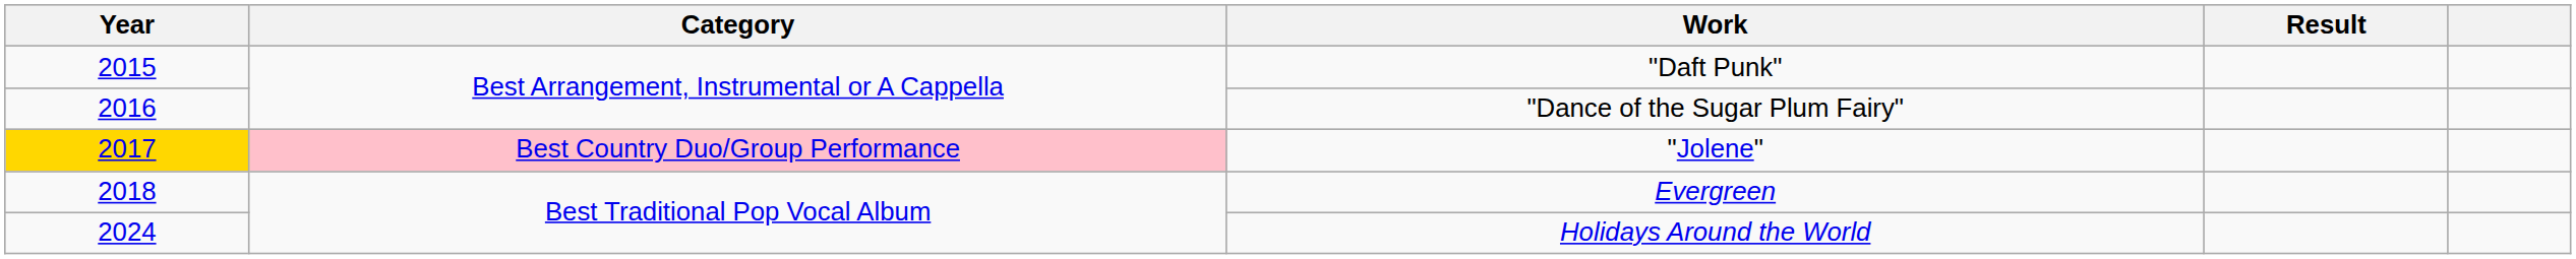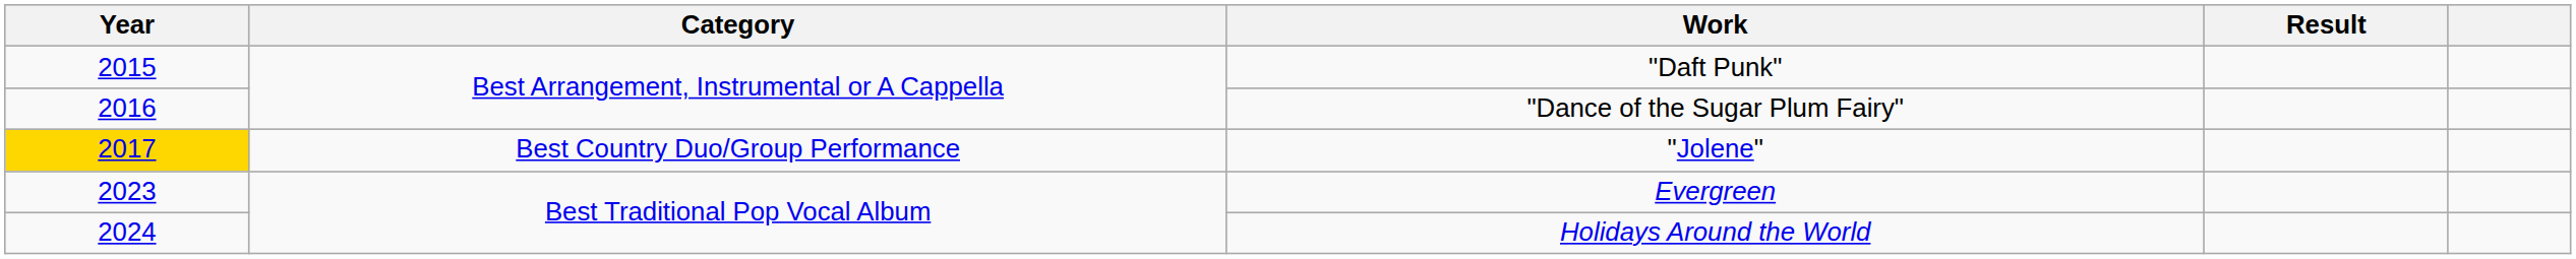 <table class="wikitable">
 <tr>
 <th style="width:5%;">Year</th>
 <th style="width:20%;">Category</th>
 <th style="width:20%;">Work</th>
 <th style="width:5%;">Result</th>
 <th style="width:2.5%;"></th>
 </tr>
 <tr>
 <td style="text-align:center;"><a href='#'>2015</a></td>
 <td style="text-align:center;" rowspan="2"><a href='#'>Best Arrangement, Instrumental or A Cappella</a></td>
 <td style="text-align:center;">"Daft Punk"</td>
 <td></td>
 <td style="text-align:center;"></td>
 </tr>
 <tr>
 <td style="text-align:center;"><a href='#'>2016</a></td>
 <td style="text-align:center;">"Dance of the Sugar Plum Fairy"</td>
 <td></td>
 <td style="text-align:center;"></td>
 </tr>
 <tr>
 <td style="background: gold; text-align:center;"><a href='#'>2017</a></td>
-<td style="background: pink; text-align:center;"><a href='#'>Best Country Duo/Group Performance</a></td>
+<td style="text-align:center;"><a href='#'>Best Country Duo/Group Performance</a></td>
 <td style="text-align:center;">"<a href='#'>Jolene</a>" </td>
 <td></td>
 <td style="text-align:center;"></td>
 </tr>
 <tr>
-<td style="text-align:center;"><a href='#'>2018</a></td>
+<td style="text-align:center;"><a href='#'>2023</a></td>
 <td style="text-align:center;" rowspan="2"><a href='#'>Best Traditional Pop Vocal Album</a></td>
 <td style="text-align:center;"><em><a href='#'>Evergreen</a></em></td>
 <td></td>
 <td style="text-align:center;"></td>
 </tr>
 <tr>
 <td style="text-align:center;"><a href='#'>2024</a></td>
 <td style="text-align:center;"><em><a href='#'>Holidays Around the World</a></em></td>
 <td></td>
 <td style="text-align:center;"></td>
 </tr>
 </table>
